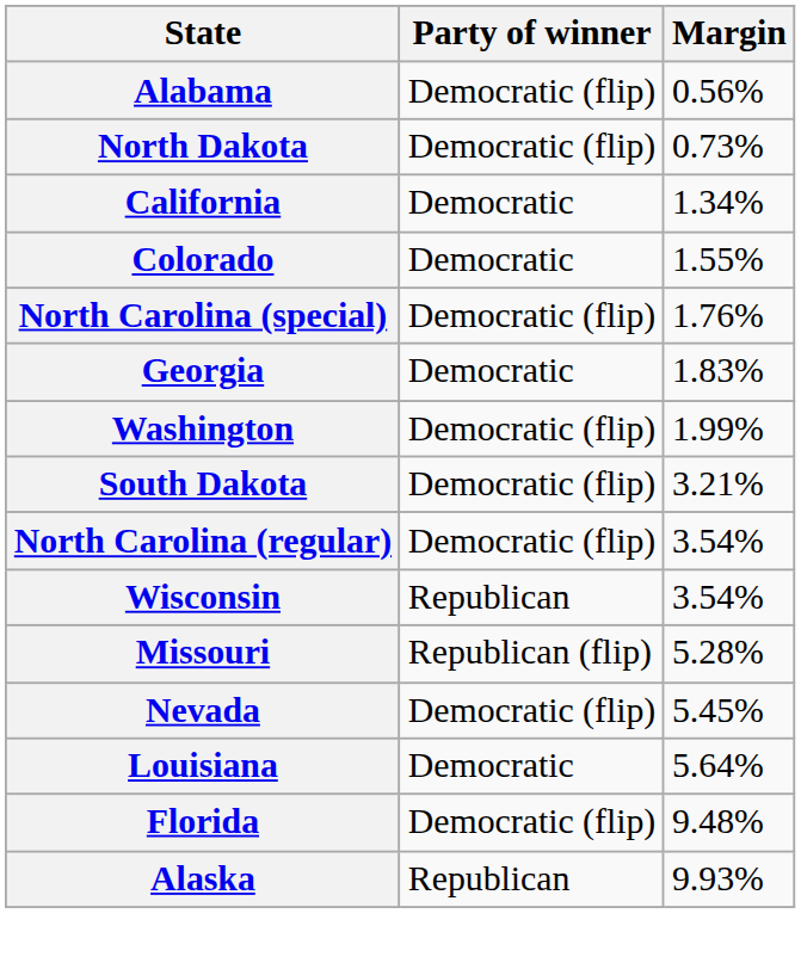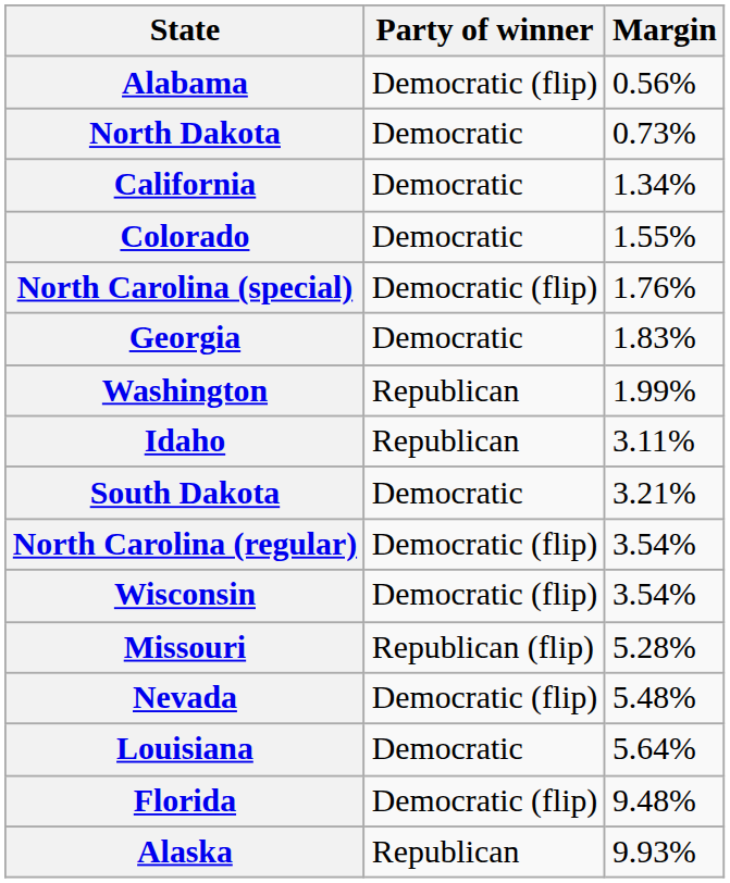 <table class="wikitable sortable">
 <tr>
 <th>State</th>
 <th>Party of winner</th>
 <th>Margin</th>
 </tr>
 <tr>
 <th><a href='#'>Alabama</a></th>
 <td data-sort-value=-0.5 >Democratic (flip)</td>
 <td>0.56%</td>
 </tr>
 <tr>
 <th><a href='#'>North Dakota</a></th>
-<td data-sort-value=-0.5 >Democratic (flip)</td>
+<td data-sort-value=-1 >Democratic</td>
 <td>0.73%</td>
 </tr>
 <tr>
 <th><a href='#'>California</a></th>
 <td data-sort-value=-1 >Democratic</td>
 <td>1.34%</td>
 </tr>
 <tr>
 <th><a href='#'>Colorado</a></th>
 <td data-sort-value=-1 >Democratic</td>
 <td>1.55%</td>
 </tr>
 <tr>
 <th><a href='#'>North Carolina (special)</a></th>
 <td data-sort-value=-0.5 >Democratic (flip)</td>
 <td>1.76%</td>
 </tr>
 <tr>
 <th><a href='#'>Georgia</a></th>
 <td data-sort-value=-1 >Democratic</td>
 <td>1.83% </td>
 </tr>
 <tr>
 <th><a href='#'>Washington</a></th>
-<td data-sort-value=-0.5 >Democratic (flip)</td>
+<td data-sort-value=1 >Republican</td>
 <td>1.99%</td>
 </tr>
 <tr>
+<th><a href='#'>Idaho</a></th>
+<td data-sort-value=1 >Republican</td>
+<td>3.11%</td>
+</tr>
+<tr>
 <th><a href='#'>South Dakota</a></th>
-<td data-sort-value=-0.5 >Democratic (flip)</td>
+<td data-sort-value=-1 >Democratic</td>
 <td>3.21%</td>
 </tr>
 <tr>
 <th><a href='#'>North Carolina (regular)</a></th>
 <td data-sort-value=-0.5 >Democratic (flip)</td>
 <td>3.54%</td>
 </tr>
 <tr>
 <th><a href='#'>Wisconsin</a></th>
-<td data-sort-value=1 >Republican</td>
+<td data-sort-value=-0.5 >Democratic (flip)</td>
 <td>3.54%</td>
 </tr>
 <tr>
 <th><a href='#'>Missouri</a></th>
 <td data-sort-value=.5 >Republican (flip)</td>
 <td>5.28%</td>
 </tr>
 <tr>
 <th><a href='#'>Nevada</a></th>
 <td data-sort-value=-0.5 >Democratic (flip)</td>
-<td>5.45%</td>
+<td>5.48%</td>
 </tr>
 <tr>
 <th><a href='#'>Louisiana</a></th>
 <td data-sort-value=-1 >Democratic</td>
 <td>5.64%</td>
 </tr>
 <tr>
 <th><a href='#'>Florida</a></th>
 <td data-sort-value=1 >Democratic (flip)</td>
 <td>9.48%</td>
 </tr>
 <tr>
 <th><a href='#'>Alaska</a></th>
 <td data-sort-value=1 >Republican</td>
 <td>9.93%</td>
 </tr>
 </table>
